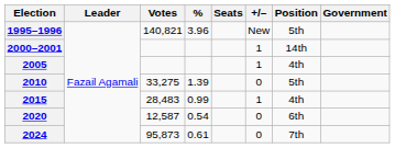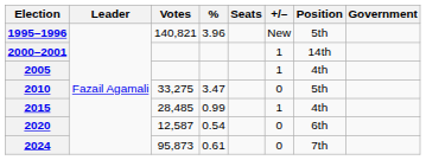 <table class=wikitable style=text-align:center>
 <tr>
 <th>Election</th>
 <th>Leader</th>
 <th>Votes</th>
 <th>%</th>
 <th>Seats</th>
 <th>+/–</th>
 <th>Position</th>
 <th>Government</th>
 </tr>
 <tr>
 <th><a href='#'>1995–1996</a></th>
 <td rowspan=7><a href='#'>Fazail Agamali</a></td>
 <td>140,821</td>
 <td>3.96</td>
 <td></td>
 <td>New</td>
 <td> 5th</td>
 <td></td>
 </tr>
 <tr>
 <th><a href='#'>2000–2001</a></th>
 <td></td>
 <td></td>
 <td></td>
 <td> 1</td>
 <td> 14th</td>
 <td></td>
 </tr>
 <tr>
 <th><a href='#'>2005</a></th>
 <td></td>
 <td></td>
 <td></td>
 <td> 1</td>
 <td> 4th</td>
 <td></td>
 </tr>
 <tr>
 <th><a href='#'>2010</a></th>
 <td>33,275</td>
-<td>1.39</td>
+<td>3.47</td>
 <td></td>
 <td> 0</td>
 <td> 5th</td>
 <td></td>
 </tr>
 <tr>
 <th><a href='#'>2015</a></th>
-<td>28,483</td>
+<td>28,485</td>
 <td>0.99</td>
 <td></td>
 <td> 1</td>
 <td> 4th</td>
 <td></td>
 </tr>
 <tr>
 <th><a href='#'>2020</a></th>
 <td>12,587</td>
 <td>0.54</td>
 <td></td>
 <td> 0</td>
 <td> 6th</td>
 <td></td>
 </tr>
 <tr>
 <th><a href='#'>2024</a></th>
 <td>95,873</td>
 <td>0.61</td>
 <td></td>
 <td> 0</td>
 <td> 7th</td>
 <td></td>
 </tr>
 </table>
